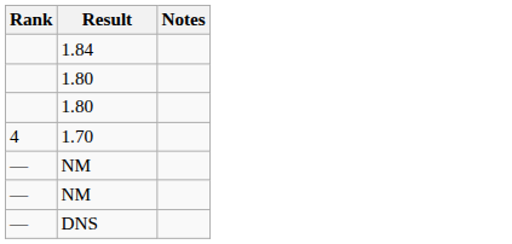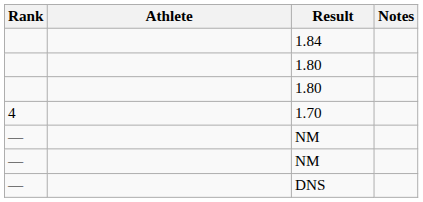 <table class=wikitable sortable style="text-align:Left">
 <tr>
 <th width=10>Rank</th>
+<th width=250>Athlete</th>
 <th width=80>Result</th>
 <th width=10>Notes</th>
 </tr>
 <tr>
+<td></td>
 <td></td>
 <td>1.84</td>
 <td></td>
 </tr>
 <tr>
 <td></td>
+<td></td>
 <td>1.80</td>
 <td></td>
 </tr>
 <tr>
+<td></td>
 <td></td>
 <td>1.80</td>
 <td></td>
 </tr>
 <tr>
 <td>4</td>
+<td></td>
 <td>1.70</td>
 <td></td>
 </tr>
 <tr>
 <td>—</td>
+<td></td>
 <td>NM</td>
 <td></td>
 </tr>
 <tr>
 <td>—</td>
+<td></td>
 <td>NM</td>
 <td></td>
 </tr>
 <tr>
 <td>—</td>
+<td></td>
 <td>DNS</td>
 <td></td>
 </tr>
 </table>
